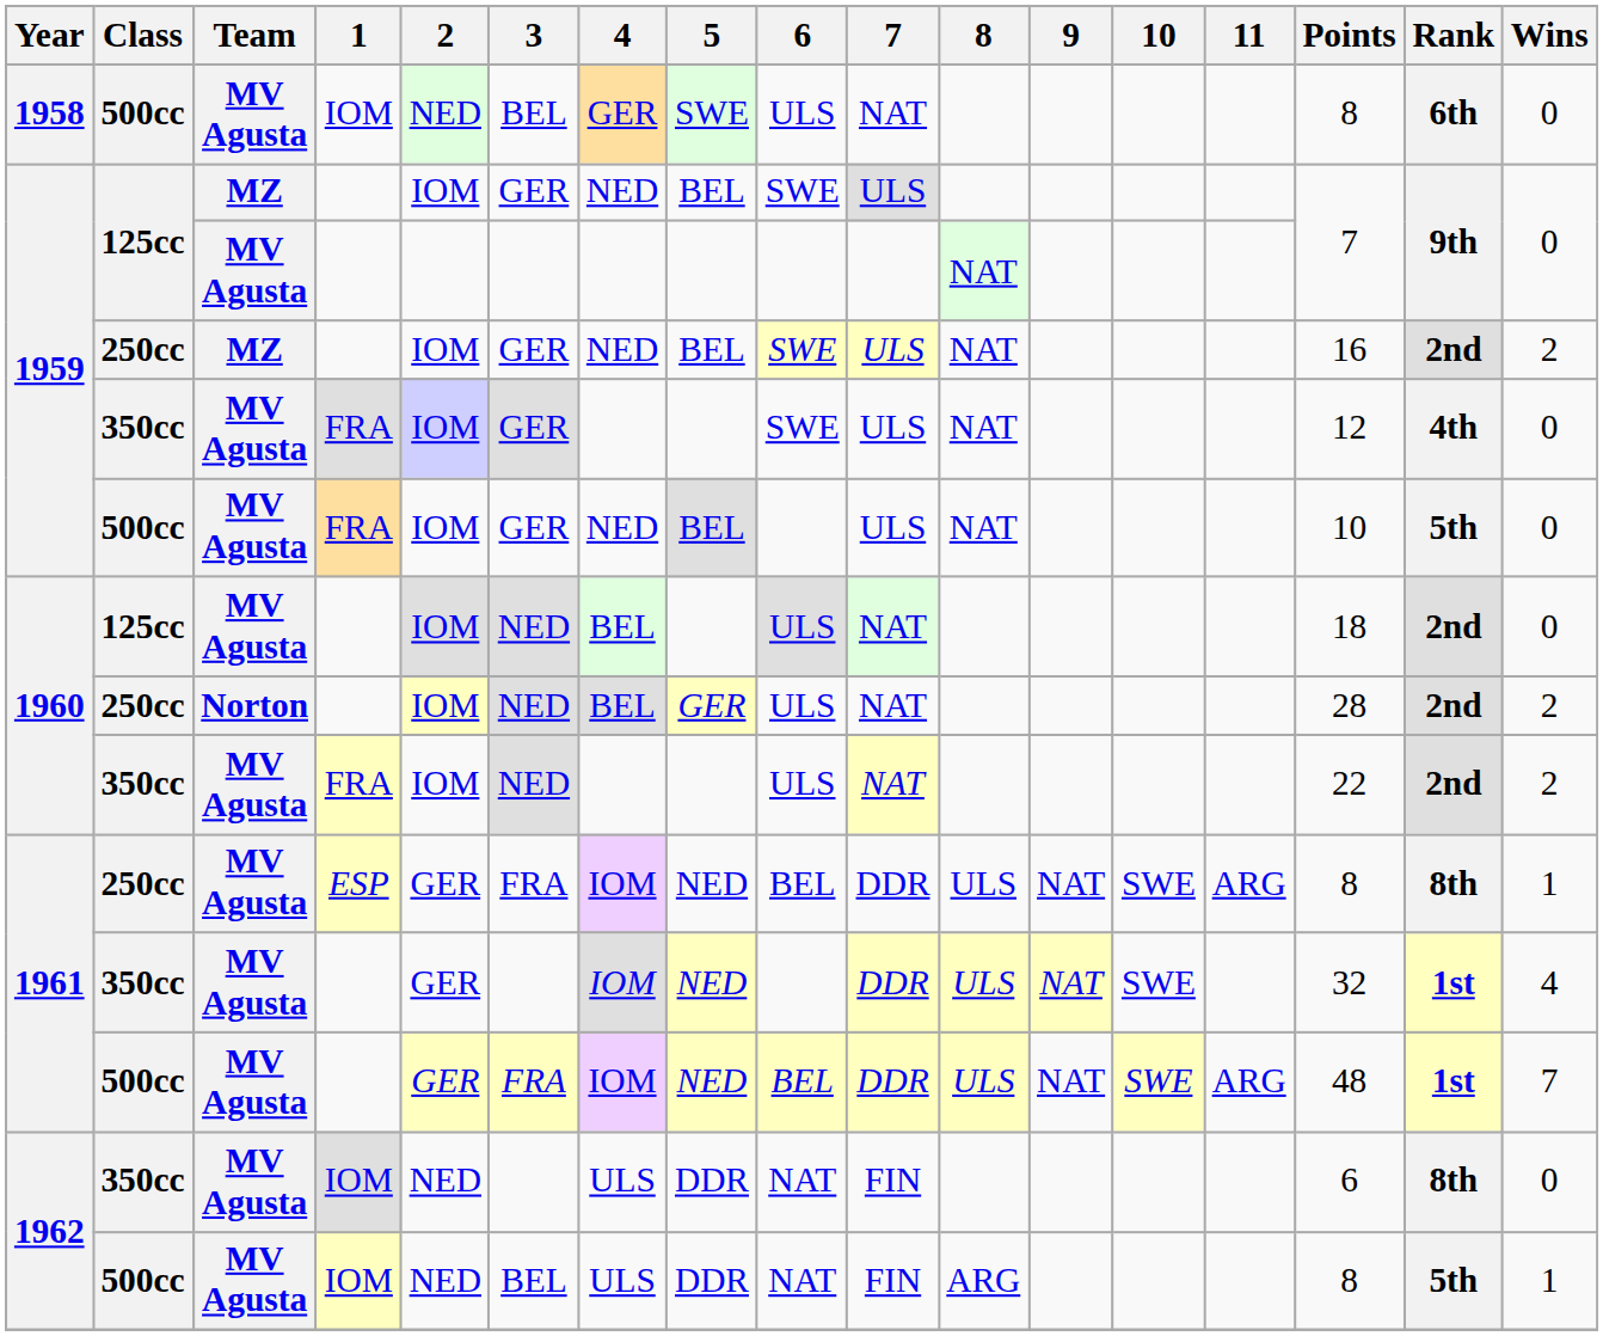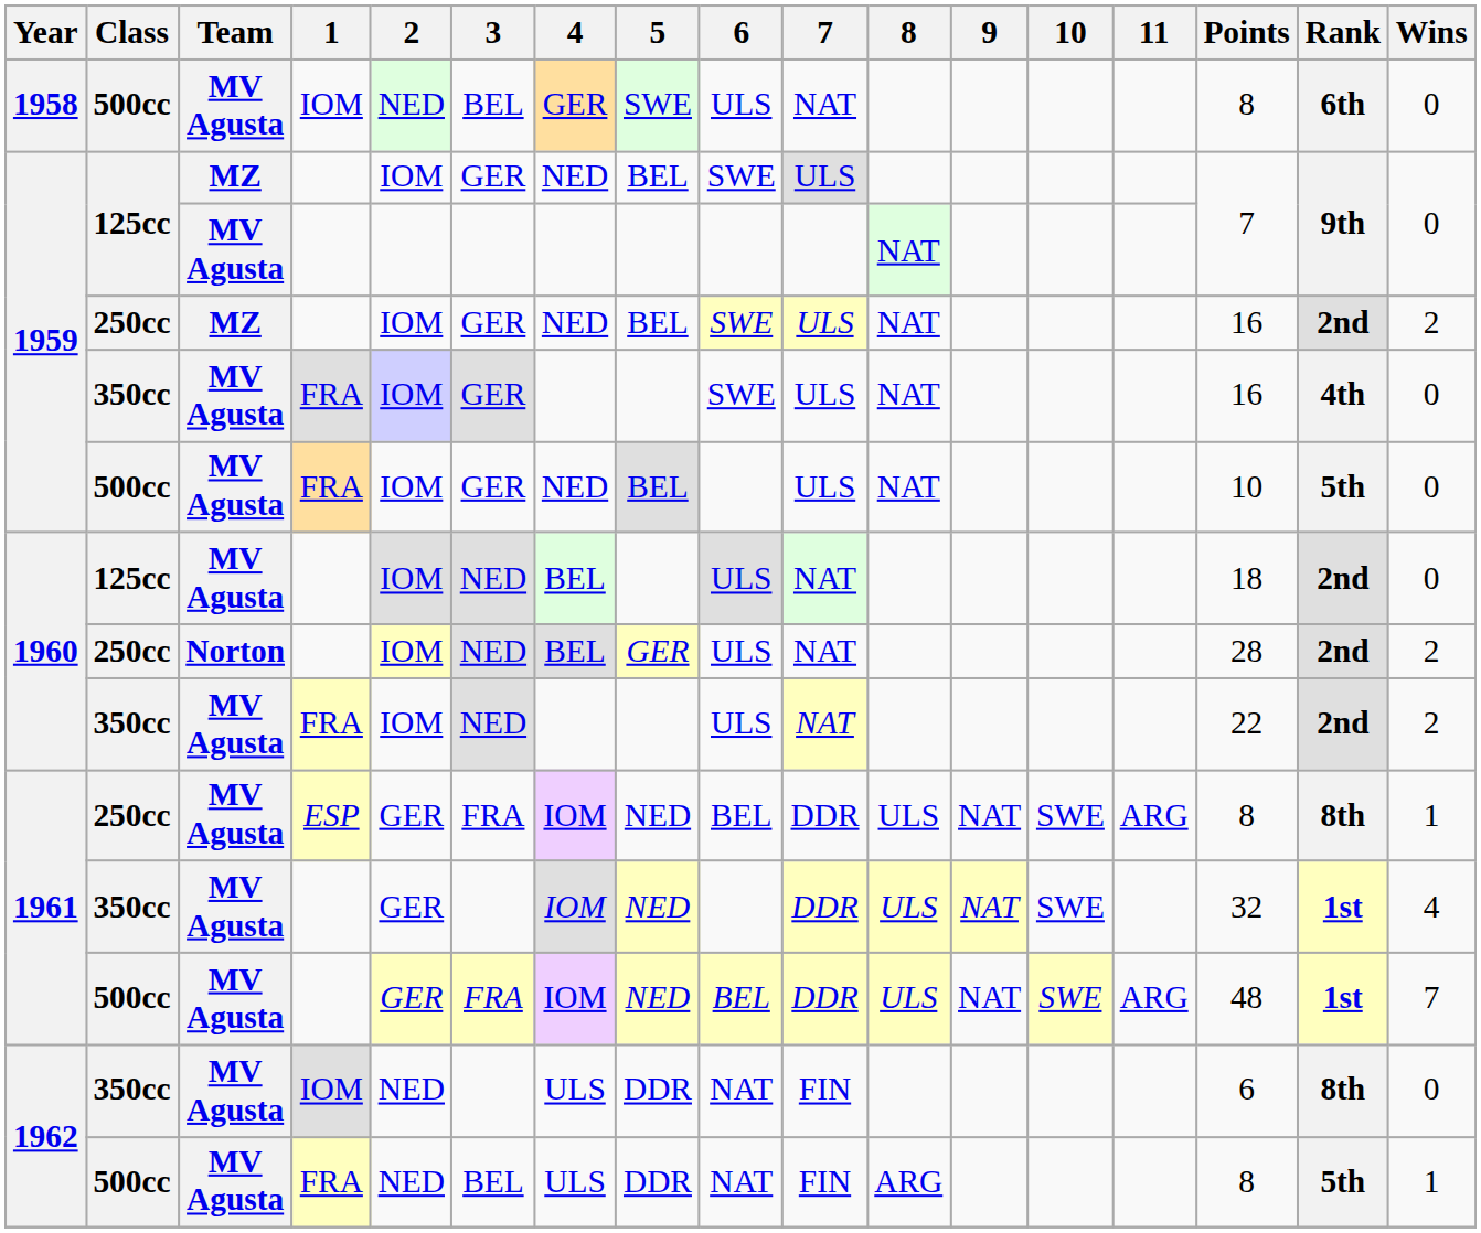 <table class="wikitable" style="text-align:center; font-size:90%">
 <tr>
 <th>Year</th>
 <th>Class</th>
 <th>Team</th>
 <th>1</th>
 <th>2</th>
 <th>3</th>
 <th>4</th>
 <th>5</th>
 <th>6</th>
 <th>7</th>
 <th>8</th>
 <th>9</th>
 <th>10</th>
 <th>11</th>
 <th>Points</th>
 <th>Rank</th>
 <th>Wins</th>
 </tr>
 <tr>
 <th><a href='#'>1958</a></th>
 <th>500cc</th>
 <th><a href='#'>MV Agusta</a></th>
 <td><a href='#'>IOM</a></td>
 <td style="background:#DFFFDF;"><a href='#'>NED</a><br></td>
 <td><a href='#'>BEL</a></td>
 <td style="background:#FFDF9F;"><a href='#'>GER</a><br></td>
 <td style="background:#DFFFDF;"><a href='#'>SWE</a><br></td>
 <td><a href='#'>ULS</a></td>
 <td><a href='#'>NAT</a></td>
 <td></td>
 <td></td>
 <td></td>
 <td></td>
 <td>8</td>
 <th>6th</th>
 <td>0</td>
 </tr>
 <tr>
 <th rowspan=5><a href='#'>1959</a></th>
 <th rowspan=2>125cc</th>
 <th><a href='#'>MZ</a></th>
 <td></td>
 <td><a href='#'>IOM</a></td>
 <td><a href='#'>GER</a></td>
 <td><a href='#'>NED</a></td>
 <td><a href='#'>BEL</a></td>
 <td><a href='#'>SWE</a></td>
 <td style="background:#DFDFDF;"><a href='#'>ULS</a><br></td>
 <td></td>
 <td></td>
 <td></td>
 <td></td>
 <td rowspan=2>7</td>
 <th rowspan=2>9th</th>
 <td rowspan=2>0</td>
 </tr>
 <tr>
 <th><a href='#'>MV Agusta</a></th>
 <td></td>
 <td></td>
 <td></td>
 <td></td>
 <td></td>
 <td></td>
 <td></td>
 <td style="background:#DFFFDF;"><a href='#'>NAT</a><br></td>
 <td></td>
 <td></td>
 <td></td>
 </tr>
 <tr>
 <th>250cc</th>
 <th><a href='#'>MZ</a></th>
 <td></td>
 <td><a href='#'>IOM</a></td>
 <td><a href='#'>GER</a></td>
 <td><a href='#'>NED</a></td>
 <td><a href='#'>BEL</a></td>
 <td style="background:#FFFFBF;"><em><a href='#'>SWE</a></em><br></td>
 <td style="background:#FFFFBF;"><em><a href='#'>ULS</a></em><br></td>
 <td><a href='#'>NAT</a></td>
 <td></td>
 <td></td>
 <td></td>
 <td>16</td>
 <td style="background:#DFDFDF;"><strong>2nd</strong></td>
 <td>2</td>
 </tr>
 <tr>
 <th>350cc</th>
 <th><a href='#'>MV Agusta</a></th>
 <td style="background:#DFDFDF;"><a href='#'>FRA</a><br></td>
 <td style="background:#CFCFFF;"><a href='#'>IOM</a><br></td>
 <td style="background:#DFDFDF;"><a href='#'>GER</a><br></td>
 <td></td>
 <td></td>
 <td><a href='#'>SWE</a></td>
 <td><a href='#'>ULS</a></td>
 <td><a href='#'>NAT</a></td>
 <td></td>
 <td></td>
 <td></td>
-<td>12</td>
+<td>16</td>
 <th>4th</th>
 <td>0</td>
 </tr>
 <tr>
 <th>500cc</th>
 <th><a href='#'>MV Agusta</a></th>
 <td style="background:#FFDF9F;"><a href='#'>FRA</a><br></td>
 <td><a href='#'>IOM</a></td>
 <td><a href='#'>GER</a></td>
 <td><a href='#'>NED</a></td>
 <td style="background:#DFDFDF;"><a href='#'>BEL</a><br></td>
 <td></td>
 <td><a href='#'>ULS</a></td>
 <td><a href='#'>NAT</a></td>
 <td></td>
 <td></td>
 <td></td>
 <td>10</td>
 <th>5th</th>
 <td>0</td>
 </tr>
 <tr>
 <th rowspan=3><a href='#'>1960</a></th>
 <th>125cc</th>
 <th><a href='#'>MV Agusta</a></th>
 <td></td>
 <td style="background:#DFDFDF;"><a href='#'>IOM</a><br></td>
 <td style="background:#DFDFDF;"><a href='#'>NED</a><br></td>
 <td style="background:#DFFFDF;"><a href='#'>BEL</a><br></td>
 <td></td>
 <td style="background:#DFDFDF;"><a href='#'>ULS</a><br></td>
 <td style="background:#DFFFDF;"><a href='#'>NAT</a><br></td>
 <td></td>
 <td></td>
 <td></td>
 <td></td>
 <td>18</td>
 <td style="background:#DFDFDF;"><strong>2nd</strong></td>
 <td>0</td>
 </tr>
 <tr>
 <th>250cc</th>
 <th><a href='#'>Norton</a></th>
 <td></td>
 <td style="background:#FFFFBF;"><a href='#'>IOM</a><br></td>
 <td style="background:#DFDFDF;"><a href='#'>NED</a><br></td>
 <td style="background:#DFDFDF;"><a href='#'>BEL</a><br></td>
 <td style="background:#FFFFBF;"><em><a href='#'>GER</a></em><br></td>
 <td><a href='#'>ULS</a></td>
 <td><a href='#'>NAT</a></td>
 <td></td>
 <td></td>
 <td></td>
 <td></td>
 <td>28</td>
 <td style="background:#DFDFDF;"><strong>2nd</strong></td>
 <td>2</td>
 </tr>
 <tr>
 <th>350cc</th>
 <th><a href='#'>MV Agusta</a></th>
 <td style="background:#FFFFBF;"><a href='#'>FRA</a><br></td>
 <td><a href='#'>IOM</a></td>
 <td style="background:#DFDFDF;"><a href='#'>NED</a><br></td>
 <td></td>
 <td></td>
 <td><a href='#'>ULS</a></td>
 <td style="background:#FFFFBF;"><em><a href='#'>NAT</a></em><br></td>
 <td></td>
 <td></td>
 <td></td>
 <td></td>
 <td>22</td>
 <td style="background:#DFDFDF;"><strong>2nd</strong></td>
 <td>2</td>
 </tr>
 <tr>
 <th rowspan=3><a href='#'>1961</a></th>
 <th>250cc</th>
 <th><a href='#'>MV Agusta</a></th>
 <td style="background:#FFFFBF;"><em><a href='#'>ESP</a></em><br></td>
 <td><a href='#'>GER</a></td>
 <td><a href='#'>FRA</a></td>
 <td style="background:#EFCFFF;"><a href='#'>IOM</a><br></td>
 <td><a href='#'>NED</a></td>
 <td><a href='#'>BEL</a></td>
 <td><a href='#'>DDR</a></td>
 <td><a href='#'>ULS</a></td>
 <td><a href='#'>NAT</a></td>
 <td><a href='#'>SWE</a></td>
 <td><a href='#'>ARG</a></td>
 <td>8</td>
 <th>8th</th>
 <td>1</td>
 </tr>
 <tr>
 <th>350cc</th>
 <th><a href='#'>MV Agusta</a></th>
 <td></td>
 <td><a href='#'>GER</a></td>
 <td></td>
 <td style="background:#DFDFDF;"><em><a href='#'>IOM</a></em><br></td>
 <td style="background:#FFFFBF;"><em><a href='#'>NED</a></em><br></td>
 <td></td>
 <td style="background:#FFFFBF;"><em><a href='#'>DDR</a></em><br></td>
 <td style="background:#FFFFBF;"><em><a href='#'>ULS</a></em><br></td>
 <td style="background:#FFFFBF;"><em><a href='#'>NAT</a></em><br></td>
 <td><a href='#'>SWE</a></td>
 <td></td>
 <td>32</td>
 <td style="background:#FFFFBF;"><strong><a href='#'>1st</a></strong></td>
 <td>4</td>
 </tr>
 <tr>
 <th>500cc</th>
 <th><a href='#'>MV Agusta</a></th>
 <td></td>
 <td style="background:#FFFFBF;"><em><a href='#'>GER</a></em><br></td>
 <td style="background:#FFFFBF;"><em><a href='#'>FRA</a></em><br></td>
 <td style="background:#EFCFFF;"><a href='#'>IOM</a><br></td>
 <td style="background:#FFFFBF;"><em><a href='#'>NED</a></em><br></td>
 <td style="background:#FFFFBF;"><em><a href='#'>BEL</a></em><br></td>
 <td style="background:#FFFFBF;"><em><a href='#'>DDR</a></em><br></td>
 <td style="background:#FFFFBF;"><em><a href='#'>ULS</a></em><br></td>
 <td><a href='#'>NAT</a></td>
 <td style="background:#FFFFBF;"><em><a href='#'>SWE</a></em><br></td>
 <td><a href='#'>ARG</a></td>
 <td>48</td>
 <td style="background:#FFFFBF;"><strong><a href='#'>1st</a></strong></td>
 <td>7</td>
 </tr>
 <tr>
 <th rowspan=2><a href='#'>1962</a></th>
 <th>350cc</th>
 <th><a href='#'>MV Agusta</a></th>
 <td style="background:#DFDFDF;"><a href='#'>IOM</a><br></td>
 <td><a href='#'>NED</a></td>
 <td></td>
 <td><a href='#'>ULS</a></td>
 <td><a href='#'>DDR</a></td>
 <td><a href='#'>NAT</a></td>
 <td><a href='#'>FIN</a></td>
 <td></td>
 <td></td>
 <td></td>
 <td></td>
 <td>6</td>
 <th>8th</th>
 <td>0</td>
 </tr>
 <tr>
 <th>500cc</th>
 <th><a href='#'>MV Agusta</a></th>
-<td style="background:#FFFFBF;"><a href='#'>IOM</a><br></td>
+<td style="background:#FFFFBF;"><a href='#'>FRA</a><br></td>
 <td><a href='#'>NED</a></td>
 <td><a href='#'>BEL</a></td>
 <td><a href='#'>ULS</a></td>
 <td><a href='#'>DDR</a></td>
 <td><a href='#'>NAT</a></td>
 <td><a href='#'>FIN</a></td>
 <td><a href='#'>ARG</a></td>
 <td></td>
 <td></td>
 <td></td>
 <td>8</td>
 <th>5th</th>
 <td>1</td>
 </tr>
 <tr>
 </tr>
 </table>
